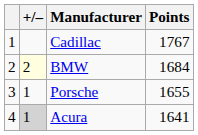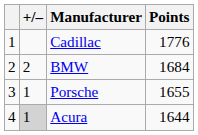 <table class="wikitable" style="font-size: 95%;">
 <tr>
 <th scope="col"></th>
 <th scope="col">+/–</th>
 <th scope="col">Manufacturer</th>
 <th scope="col">Points</th>
 </tr>
 <tr>
 <td align=center>1</td>
 <td align="left"></td>
 <td> <a href='#'>Cadillac</a></td>
-<td align=right>1767</td>
+<td align=right>1776</td>
 </tr>
 <tr>
 <td align=center>2</td>
-<td align="left" style="background: lightyellow;"> 2</td>
+<td align="left"> 2</td>
 <td> <a href='#'>BMW</a></td>
 <td align=right>1684</td>
 </tr>
 <tr>
 <td align=center>3</td>
 <td align="left"> 1</td>
 <td> <a href='#'>Porsche</a></td>
 <td align=right>1655</td>
 </tr>
 <tr>
 <td align=center>4</td>
 <td align="left" style="background: lightgrey;"> 1</td>
 <td> <a href='#'>Acura</a></td>
-<td align=right>1641</td>
+<td align=right>1644</td>
 </tr>
 <tr>
 </tr>
 </table>
